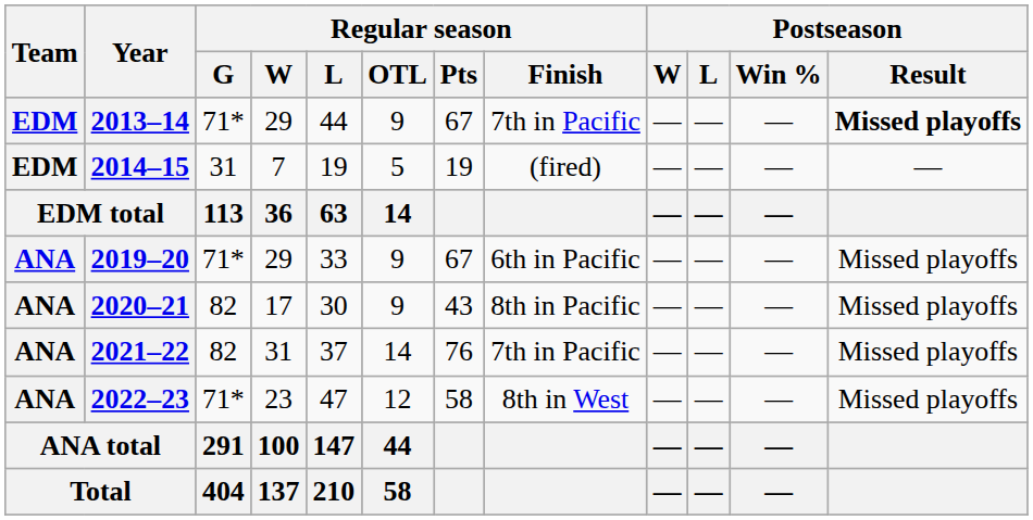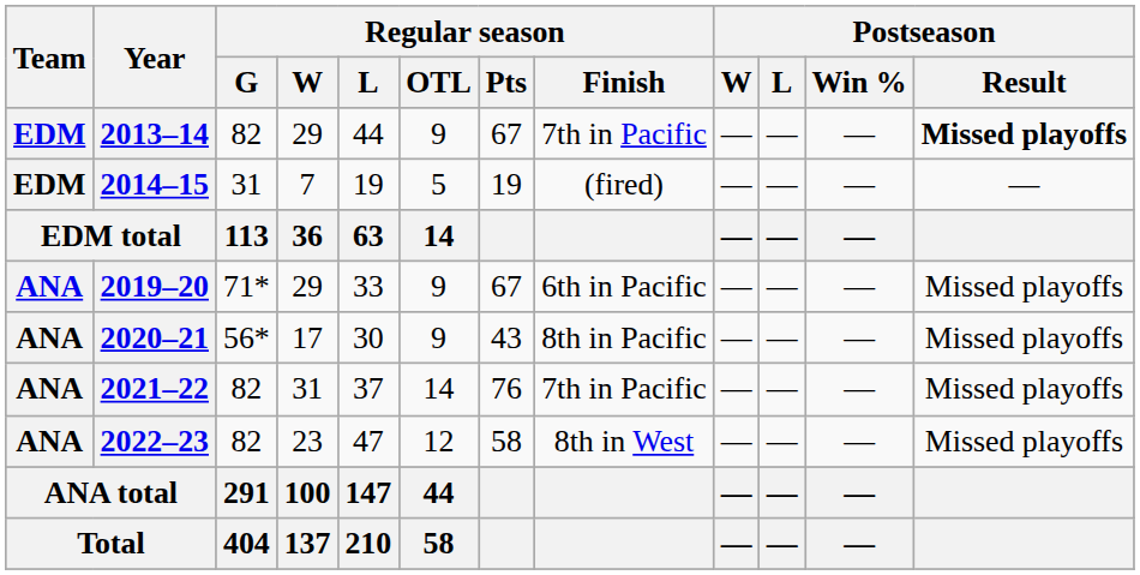 <table class="wikitable" style="font-size:95%; text-align:center;">
 <tr>
 <th rowspan="2">Team</th>
 <th rowspan="2">Year</th>
 <th colspan="6">Regular season</th>
 <th colspan="4">Postseason</th>
 </tr>
 <tr>
 <th>G</th>
 <th>W</th>
 <th>L</th>
 <th>OTL</th>
 <th>Pts</th>
 <th>Finish</th>
 <th>W</th>
 <th>L</th>
 <th>Win %</th>
 <th>Result</th>
 </tr>
 <tr>
 <th><a href='#'>EDM</a></th>
 <th><a href='#'>2013–14</a></th>
-<td>71*</td>
+<td>82</td>
 <td>29</td>
 <td>44</td>
 <td>9</td>
 <td>67</td>
 <td>7th in <a href='#'>Pacific</a></td>
 <td>—</td>
 <td>—</td>
 <td>—</td>
 <td><strong>Missed playoffs</strong></td>
 </tr>
 <tr>
 <th>EDM</th>
 <th><a href='#'>2014–15</a></th>
 <td>31</td>
 <td>7</td>
 <td>19</td>
 <td>5</td>
 <td>19</td>
 <td>(fired)</td>
 <td>—</td>
 <td>—</td>
 <td>—</td>
 <td>—</td>
 </tr>
 <tr>
 <th colspan="2">EDM total</th>
 <th>113</th>
 <th>36</th>
 <th>63</th>
 <th>14</th>
 <th> </th>
 <th> </th>
 <th>—</th>
 <th>—</th>
 <th>—</th>
 <th></th>
 </tr>
 <tr>
 <th><a href='#'>ANA</a></th>
 <th><a href='#'>2019–20</a></th>
 <td>71*</td>
 <td>29</td>
 <td>33</td>
 <td>9</td>
 <td>67</td>
 <td>6th in Pacific</td>
 <td>—</td>
 <td>—</td>
 <td>—</td>
 <td>Missed playoffs</td>
 </tr>
 <tr>
 <th>ANA</th>
 <th><a href='#'>2020–21</a></th>
-<td>82</td>
+<td>56*</td>
 <td>17</td>
 <td>30</td>
 <td>9</td>
 <td>43</td>
 <td>8th in Pacific</td>
 <td>—</td>
 <td>—</td>
 <td>—</td>
 <td>Missed playoffs</td>
 </tr>
 <tr>
 <th>ANA</th>
 <th><a href='#'>2021–22</a></th>
 <td>82</td>
 <td>31</td>
 <td>37</td>
 <td>14</td>
 <td>76</td>
 <td>7th in Pacific</td>
 <td>—</td>
 <td>—</td>
 <td>—</td>
 <td>Missed playoffs</td>
 </tr>
 <tr>
 <th>ANA</th>
 <th><a href='#'>2022–23</a></th>
-<td>71*</td>
+<td>82</td>
 <td>23</td>
 <td>47</td>
 <td>12</td>
 <td>58</td>
 <td>8th in <a href='#'>West</a></td>
 <td>—</td>
 <td>—</td>
 <td>—</td>
 <td>Missed playoffs</td>
 </tr>
 <tr>
 <th colspan="2">ANA total</th>
 <th>291</th>
 <th>100</th>
 <th>147</th>
 <th>44</th>
 <th> </th>
 <th> </th>
 <th>—</th>
 <th>—</th>
 <th>—</th>
 <th></th>
 </tr>
 <tr>
 <th colspan="2">Total</th>
 <th>404</th>
 <th>137</th>
 <th>210</th>
 <th>58</th>
 <th> </th>
 <th> </th>
 <th>—</th>
 <th>—</th>
 <th>—</th>
 <th> </th>
 </tr>
 </table>
